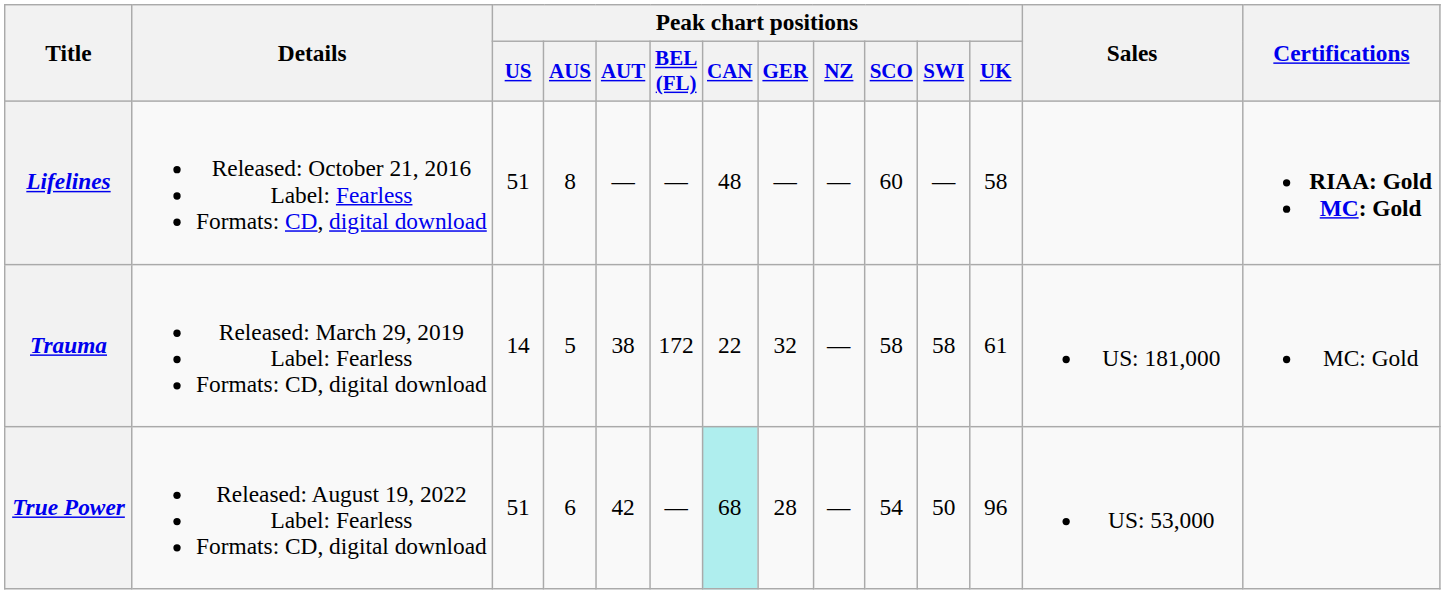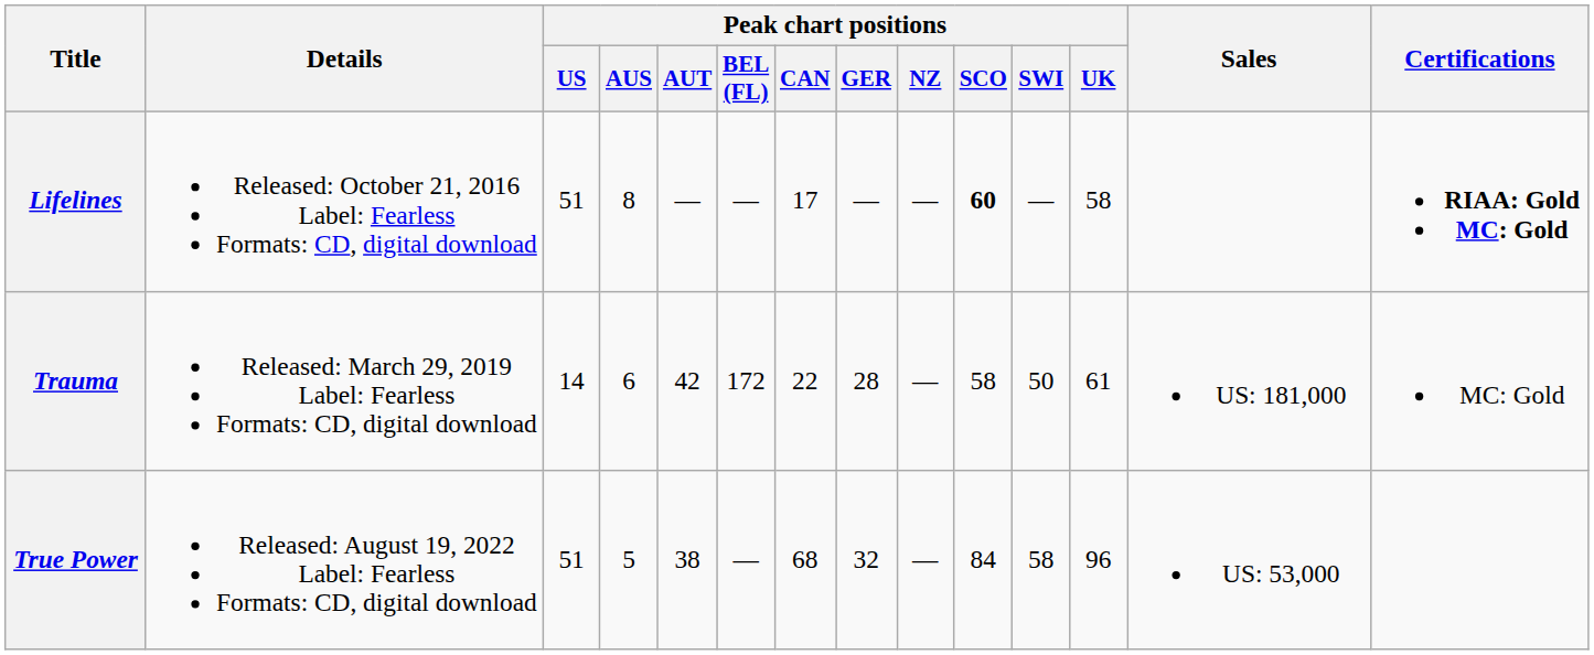 <table class="wikitable plainrowheaders" style="text-align:center;">
 <tr>
 <th scope="col" rowspan="2" style="width:5em;">Title</th>
 <th scope="col" rowspan="2" style="width:15m;">Details</th>
 <th scope="col" colspan="10">Peak chart positions</th>
 <th scope="col" rowspan="2" style="width:9em;">Sales</th>
 <th scope="col" rowspan="2" style="width:8em;"><a href='#'>Certifications</a></th>
 </tr>
 <tr>
 <th scope="col" style="width:2em;font-size:90%;"><a href='#'>US</a><br></th>
 <th scope="col" style="width:2em;font-size:90%;"><a href='#'>AUS</a><br></th>
 <th scope="col" style="width:2em;font-size:90%;"><a href='#'>AUT</a><br></th>
 <th scope="col" style="width:2em;font-size:90%;"><a href='#'>BEL<br>(FL)</a><br></th>
 <th scope="col" style="width:2em;font-size:90%;"><a href='#'>CAN</a><br></th>
 <th scope="col" style="width:2em;font-size:90%;"><a href='#'>GER</a><br></th>
 <th scope="col" style="width:2em;font-size:90%;"><a href='#'>NZ</a><br></th>
 <th scope="col" style="width:2em;font-size:90%;"><a href='#'>SCO</a><br></th>
 <th scope="col" style="width:2em;font-size:90%;"><a href='#'>SWI</a><br></th>
 <th scope="col" style="width:2em;font-size:90%;"><a href='#'>UK</a><br></th>
 </tr>
 <tr>
 <th scope="row"><em><a href='#'>Lifelines</a></em></th>
 <td><br><ul><li>Released: October 21, 2016</li><li>Label: <a href='#'>Fearless</a></li><li>Formats: <a href='#'>CD</a>, <a href='#'>digital download</a></li></ul></td>
 <td>51</td>
 <td>8</td>
 <td>—</td>
 <td>—</td>
-<td>48</td>
+<td>17</td>
 <td>—</td>
 <td>—</td>
-<td>60</td>
+<td><strong>60</strong></td>
 <td>—</td>
 <td>58</td>
 <td></td>
 <td><strong><br><ul><li>RIAA: Gold</li><li><a href='#'>MC</a>: Gold</li></ul></strong></td>
 </tr>
 <tr>
 <th scope="row"><em><a href='#'>Trauma</a></em></th>
 <td><br><ul><li>Released: March 29, 2019</li><li>Label: Fearless</li><li>Formats: CD, digital download</li></ul></td>
 <td>14</td>
-<td>5</td>
-<td>38</td>
+<td>6</td>
+<td>42</td>
 <td>172</td>
 <td>22</td>
-<td>32</td>
+<td>28</td>
 <td>—</td>
 <td>58</td>
-<td>58</td>
+<td>50</td>
 <td>61</td>
 <td><br><ul><li>US: 181,000</li></ul></td>
 <td><br><ul><li>MC: Gold</li></ul></td>
 </tr>
 <tr>
 <th scope="row"><em><a href='#'>True Power</a></em></th>
 <td><br><ul><li>Released: August 19, 2022</li><li>Label: Fearless</li><li>Formats: CD, digital download</li></ul></td>
 <td>51</td>
-<td>6</td>
-<td>42</td>
+<td>5</td>
+<td>38</td>
 <td>—</td>
-<td style="background: paleturquoise;">68</td>
-<td>28</td>
+<td>68</td>
+<td>32</td>
 <td>—</td>
-<td>54</td>
-<td>50</td>
+<td>84</td>
+<td>58</td>
 <td>96</td>
 <td><br><ul><li>US: 53,000</li></ul></td>
 <td></td>
 </tr>
 </table>
